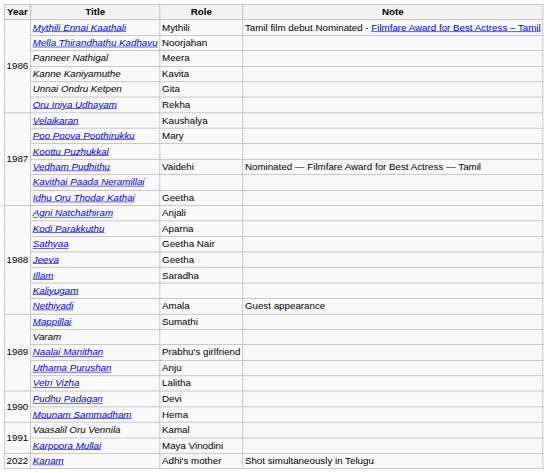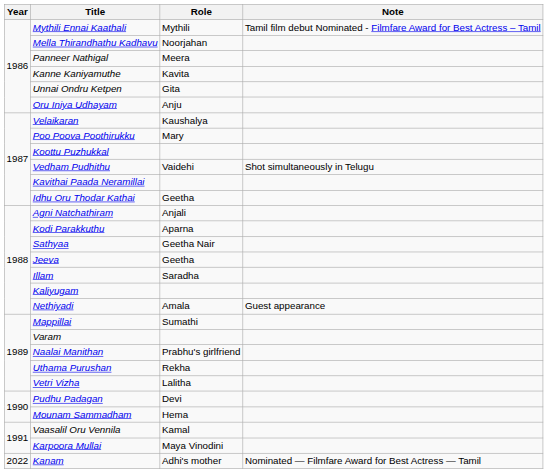 <table class="wikitable sortable">
 <tr>
 <th>Year</th>
 <th>Title</th>
 <th>Role</th>
 <th>Note</th>
 </tr>
 <tr>
 <td rowspan=6>1986</td>
 <td><em><a href='#'>Mythili Ennai Kaathali</a></em></td>
 <td>Mythili</td>
 <td>Tamil film debut Nominated - <a href='#'>Filmfare Award for Best Actress – Tamil</a></td>
 </tr>
 <tr>
 <td><em><a href='#'>Mella Thirandhathu Kadhavu</a></em></td>
 <td>Noorjahan</td>
 <td></td>
 </tr>
 <tr>
 <td><em>Panneer Nathigal</em></td>
 <td>Meera</td>
 <td></td>
 </tr>
 <tr>
 <td><em>Kanne Kaniyamuthe</em></td>
 <td>Kavita</td>
 <td></td>
 </tr>
 <tr>
 <td><em>Unnai Ondru Ketpen</em></td>
 <td>Gita</td>
 <td></td>
 </tr>
 <tr>
 <td><em><a href='#'>Oru Iniya Udhayam</a></em></td>
-<td>Rekha</td>
+<td>Anju</td>
 <td></td>
 </tr>
 <tr>
 <td rowspan=6>1987</td>
 <td><em><a href='#'>Velaikaran</a></em></td>
 <td>Kaushalya</td>
 <td></td>
 </tr>
 <tr>
 <td><em><a href='#'>Poo Poova Poothirukku</a></em></td>
 <td>Mary</td>
 <td></td>
 </tr>
 <tr>
 <td><em><a href='#'>Koottu Puzhukkal</a></em></td>
 <td></td>
 <td></td>
 </tr>
 <tr>
 <td><em><a href='#'>Vedham Pudhithu</a></em></td>
 <td>Vaidehi</td>
-<td>Nominated — Filmfare Award for Best Actress — Tamil</td>
+<td>Shot simultaneously in Telugu</td>
 </tr>
 <tr>
 <td><em><a href='#'>Kavithai Paada Neramillai</a></em></td>
 <td></td>
 <td></td>
 </tr>
 <tr>
 <td><em><a href='#'>Idhu Oru Thodar Kathai</a></em></td>
 <td>Geetha</td>
 <td></td>
 </tr>
 <tr>
 <td rowspan="7">1988</td>
 <td><em><a href='#'>Agni Natchathiram</a></em></td>
 <td>Anjali</td>
 <td></td>
 </tr>
 <tr>
 <td><em><a href='#'>Kodi Parakkuthu</a></em></td>
 <td>Aparna</td>
 <td></td>
 </tr>
 <tr>
 <td><em><a href='#'>Sathyaa</a></em></td>
 <td>Geetha Nair</td>
 <td></td>
 </tr>
 <tr>
 <td><em><a href='#'>Jeeva</a></em></td>
 <td>Geetha</td>
 <td></td>
 </tr>
 <tr>
 <td><em><a href='#'>Illam</a></em></td>
 <td>Saradha</td>
 <td></td>
 </tr>
 <tr>
 <td><em><a href='#'>Kaliyugam</a></em></td>
 <td></td>
 <td></td>
 </tr>
 <tr>
 <td><em><a href='#'>Nethiyadi</a></em></td>
 <td>Amala</td>
 <td>Guest appearance</td>
 </tr>
 <tr>
 <td rowspan=5>1989</td>
 <td><em><a href='#'>Mappillai</a></em></td>
 <td>Sumathi</td>
 <td></td>
 </tr>
 <tr>
 <td><em>Varam</em></td>
 <td></td>
 <td></td>
 </tr>
 <tr>
 <td><em><a href='#'>Naalai Manithan</a></em></td>
 <td>Prabhu's girlfriend</td>
 <td></td>
 </tr>
 <tr>
 <td><em><a href='#'>Uthama Purushan</a></em></td>
-<td>Anju</td>
+<td>Rekha</td>
 <td></td>
 </tr>
 <tr>
 <td><em><a href='#'>Vetri Vizha</a></em></td>
 <td>Lalitha</td>
 <td></td>
 </tr>
 <tr>
 <td rowspan=2>1990</td>
 <td><em><a href='#'>Pudhu Padagan</a></em></td>
 <td>Devi</td>
 <td></td>
 </tr>
 <tr>
 <td><em><a href='#'>Mounam Sammadham</a></em></td>
 <td>Hema</td>
 <td></td>
 </tr>
 <tr>
 <td rowspan=2>1991</td>
 <td><em>Vaasalil Oru Vennila</em></td>
 <td>Kamal</td>
 <td></td>
 </tr>
 <tr>
 <td><em><a href='#'>Karpoora Mullai</a></em></td>
 <td>Maya Vinodini</td>
 <td></td>
 </tr>
 <tr>
 <td>2022</td>
 <td><em><a href='#'>Kanam</a></em></td>
 <td>Adhi's mother</td>
-<td>Shot simultaneously in Telugu</td>
+<td>Nominated — Filmfare Award for Best Actress — Tamil</td>
 </tr>
 </table>
